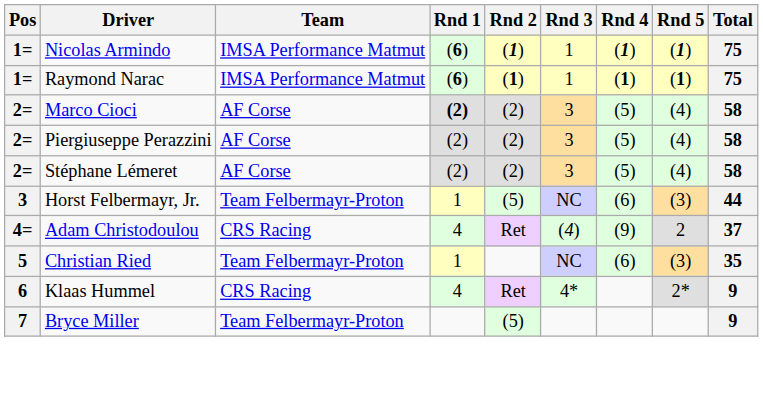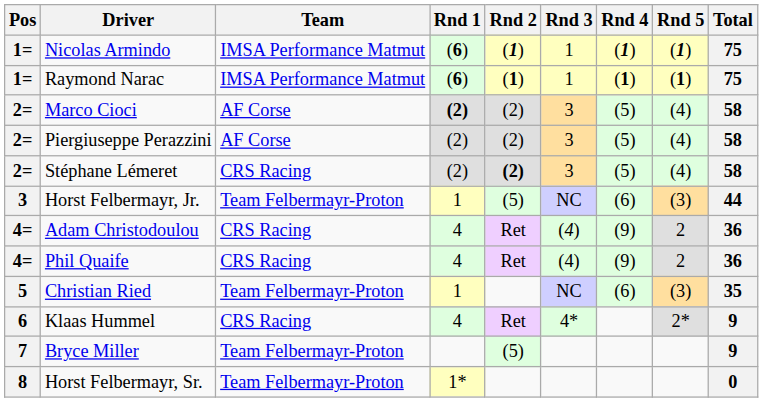 <table class="wikitable" style="font-size: 90%;">
 <tr>
 <th>Pos</th>
 <th>Driver</th>
 <th>Team</th>
 <th>Rnd 1</th>
 <th>Rnd 2</th>
 <th>Rnd 3</th>
 <th>Rnd 4</th>
 <th>Rnd 5</th>
 <th>Total</th>
 </tr>
 <tr>
 <th>1=</th>
 <td> <a href='#'>Nicolas Armindo</a></td>
 <td> <a href='#'>IMSA Performance Matmut</a></td>
 <td align="center" style="background:#DFFFDF;">(<strong>6</strong>)</td>
 <td align="center" style="background:#FFFFBF;">(<strong><em>1</em></strong>)</td>
 <td align="center" style="background:#FFFFBF;">1</td>
 <td align="center" style="background:#FFFFBF;">(<strong><em>1</em></strong>)</td>
 <td align="center" style="background:#FFFFBF;">(<strong><em>1</em></strong>)</td>
 <th align="center">75</th>
 </tr>
 <tr>
 <th>1=</th>
 <td> Raymond Narac</td>
 <td> <a href='#'>IMSA Performance Matmut</a></td>
 <td align="center" style="background:#DFFFDF;">(<strong>6</strong>)</td>
 <td align="center" style="background:#FFFFBF;">(<strong>1</strong>)</td>
 <td align="center" style="background:#FFFFBF;">1</td>
 <td align="center" style="background:#FFFFBF;">(<strong>1</strong>)</td>
 <td align="center" style="background:#FFFFBF;">(<strong>1</strong>)</td>
 <th align="center">75</th>
 </tr>
 <tr>
 <th>2=</th>
 <td> <a href='#'>Marco Cioci</a></td>
 <td> <a href='#'>AF Corse</a></td>
 <td align="center" style="background:#DFDFDF;"><strong>(2)</strong></td>
 <td align="center" style="background:#DFDFDF;">(2)</td>
 <td align="center" style="background:#FFDF9F;">3</td>
 <td align="center" style="background:#DFFFDF;">(5)</td>
 <td align="center" style="background:#DFFFDF;">(4)</td>
 <th align="center">58</th>
 </tr>
 <tr>
 <th>2=</th>
 <td> Piergiuseppe Perazzini</td>
 <td> <a href='#'>AF Corse</a></td>
 <td align="center" style="background:#DFDFDF;">(2)</td>
 <td align="center" style="background:#DFDFDF;">(2)</td>
 <td align="center" style="background:#FFDF9F;">3</td>
 <td align="center" style="background:#DFFFDF;">(5)</td>
 <td align="center" style="background:#DFFFDF;">(4)</td>
 <th align="center">58</th>
 </tr>
 <tr>
 <th>2=</th>
 <td> Stéphane Lémeret</td>
-<td> <a href='#'>AF Corse</a></td>
+<td> <a href='#'>CRS Racing</a></td>
 <td align="center" style="background:#DFDFDF;">(2)</td>
-<td align="center" style="background:#DFDFDF;">(2)</td>
+<td align="center" style="background:#DFDFDF;"><strong>(2)</strong></td>
 <td align="center" style="background:#FFDF9F;">3</td>
 <td align="center" style="background:#DFFFDF;">(5)</td>
 <td align="center" style="background:#DFFFDF;">(4)</td>
 <th align="center">58</th>
 </tr>
 <tr>
 <th>3</th>
 <td> Horst Felbermayr, Jr.</td>
 <td> <a href='#'>Team Felbermayr-Proton</a></td>
 <td align="center" style="background:#FFFFBF;">1</td>
 <td align="center" style="background:#DFFFDF;">(5)</td>
 <td align="center" style="background:#CFCFFF;">NC</td>
 <td align="center" style="background:#DFFFDF;">(6)</td>
 <td align="center" style="background:#FFDF9F;">(3)</td>
 <th align="center">44</th>
 </tr>
 <tr>
 <th>4=</th>
 <td> <a href='#'>Adam Christodoulou</a></td>
 <td> <a href='#'>CRS Racing</a></td>
 <td align="center" style="background:#DFFFDF;">4</td>
 <td align="center" style="background:#EFCFFF;">Ret</td>
 <td align="center" style="background:#DFFFDF;">(<em>4</em>)</td>
 <td align="center" style="background:#DFFFDF;">(9)</td>
 <td align="center" style="background:#DFDFDF;">2</td>
-<th align="center">37</th>
+<th align="center">36</th>
+</tr>
+<tr>
+<th>4=</th>
+<td> <a href='#'>Phil Quaife</a></td>
+<td> <a href='#'>CRS Racing</a></td>
+<td align="center" style="background:#DFFFDF;">4</td>
+<td align="center" style="background:#EFCFFF;">Ret</td>
+<td align="center" style="background:#DFFFDF;">(4)</td>
+<td align="center" style="background:#DFFFDF;">(9)</td>
+<td align="center" style="background:#DFDFDF;">2</td>
+<th align="center">36</th>
 </tr>
 <tr>
 <th>5</th>
 <td> <a href='#'>Christian Ried</a></td>
 <td> <a href='#'>Team Felbermayr-Proton</a></td>
 <td align="center" style="background:#FFFFBF;">1</td>
 <td></td>
 <td align="center" style="background:#CFCFFF;">NC</td>
 <td align="center" style="background:#DFFFDF;">(6)</td>
 <td align="center" style="background:#FFDF9F;">(3)</td>
 <th align="center">35</th>
 </tr>
 <tr>
 <th>6</th>
 <td> Klaas Hummel</td>
 <td> <a href='#'>CRS Racing</a></td>
 <td align="center" style="background:#DFFFDF;">4</td>
 <td align="center" style="background:#EFCFFF;">Ret</td>
 <td align="center" style="background:#DFFFDF;">4*</td>
 <td></td>
 <td align="center" style="background:#DFDFDF;">2*</td>
 <th align="center">9</th>
 </tr>
 <tr>
 <th>7</th>
 <td> <a href='#'>Bryce Miller</a></td>
 <td> <a href='#'>Team Felbermayr-Proton</a></td>
 <td></td>
 <td align="center" style="background:#DFFFDF;">(5)</td>
 <td></td>
 <td></td>
 <td></td>
 <th align="center">9</th>
 </tr>
+<tr>
+<th>8</th>
+<td> Horst Felbermayr, Sr.</td>
+<td> <a href='#'>Team Felbermayr-Proton</a></td>
+<td align="center" style="background:#FFFFBF;">1*</td>
+<td></td>
+<td></td>
+<td></td>
+<td></td>
+<th align="center">0</th>
+</tr>
 </table>
